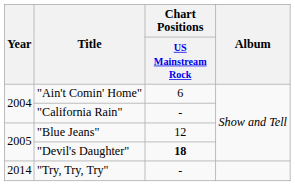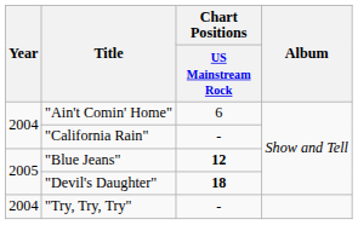 <table class="wikitable">
 <tr>
 <th rowspan="2">Year</th>
 <th rowspan="2">Title</th>
 <th>Chart Positions</th>
 <th rowspan="2">Album</th>
 </tr>
 <tr>
 <th width="86"><small><a href='#'>US Mainstream Rock</a></small></th>
 </tr>
 <tr>
 <td rowspan="2">2004</td>
 <td>"Ain't Comin' Home"</td>
 <td align="center">6</td>
 <td rowspan="4"><em>Show and Tell</em></td>
 </tr>
 <tr>
 <td>"California Rain"</td>
 <td align="center">-</td>
 </tr>
 <tr>
 <td rowspan="2">2005</td>
 <td>"Blue Jeans"</td>
-<td align="center">12</td>
+<td align="center"><strong>12</strong></td>
 </tr>
 <tr>
 <td>"Devil's Daughter"</td>
 <td align="center"><strong>18</strong></td>
 </tr>
 <tr>
-<td>2014</td>
+<td>2004</td>
 <td>"Try, Try, Try"</td>
 <td align="center">-</td>
 <td></td>
 </tr>
 </table>
